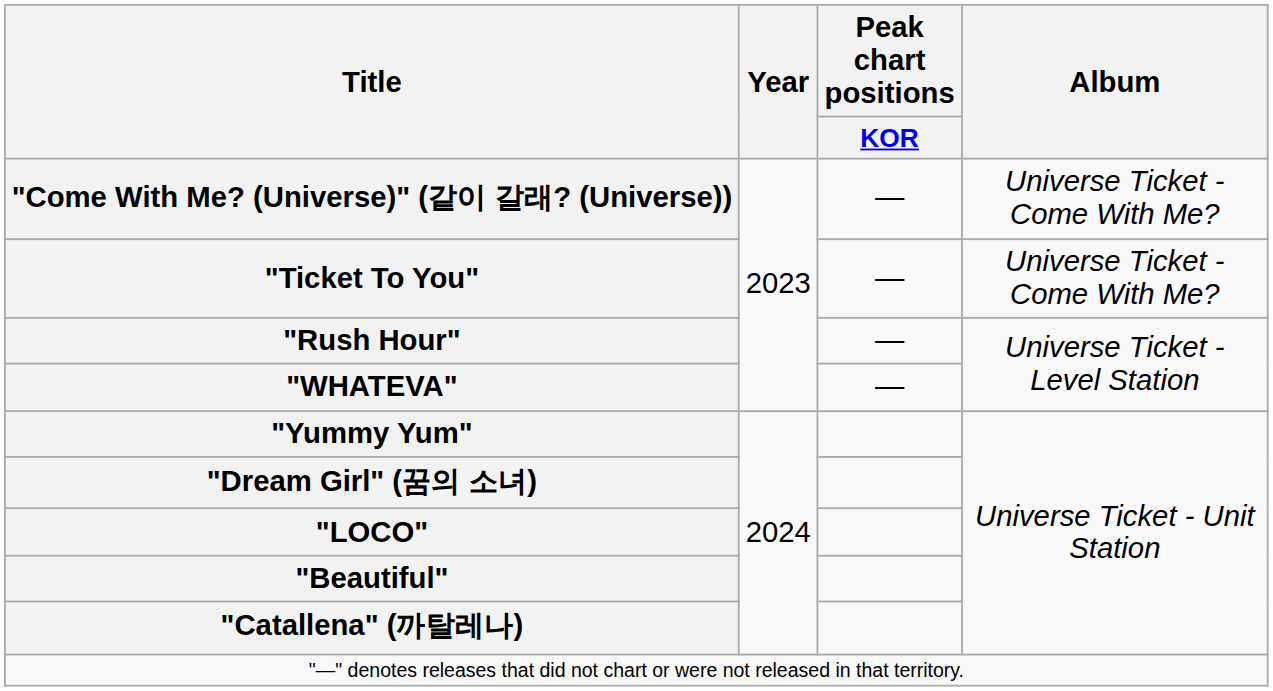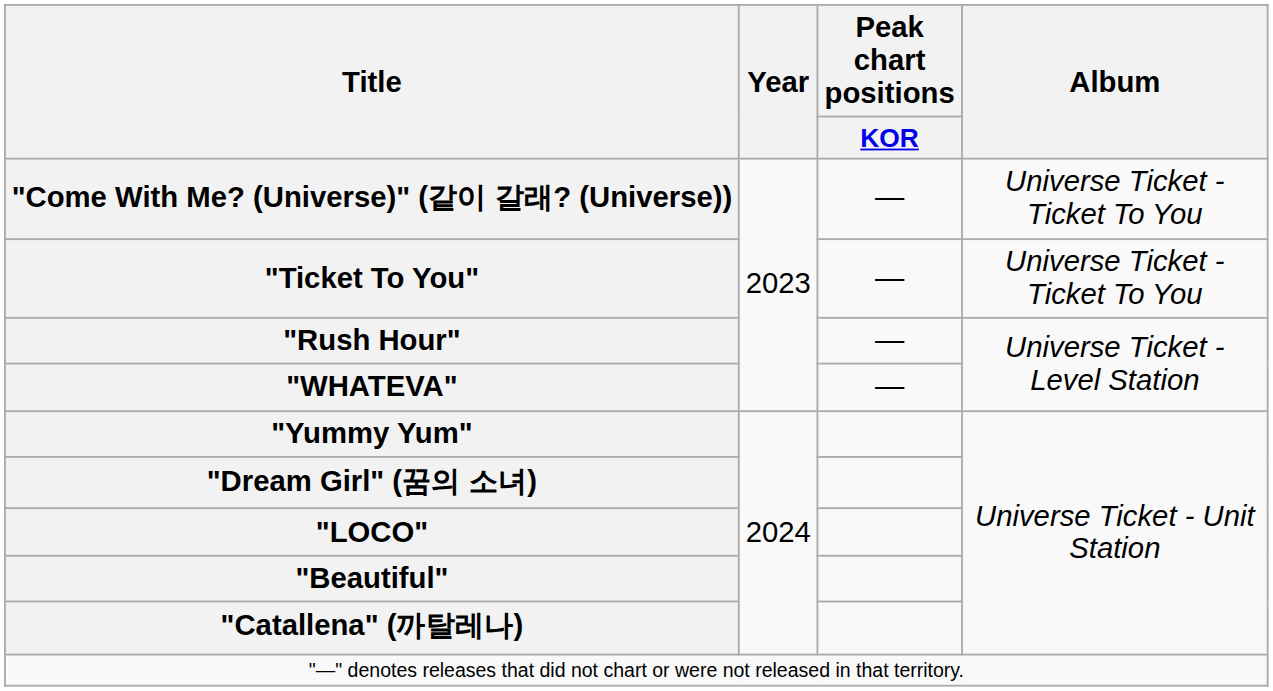 <table class="wikitable plainrowheaders" style="text-align:center">
 <tr>
 <th scope="col" rowspan="2">Title</th>
 <th scope="col" rowspan="2">Year</th>
 <th scope="col" colspan="1">Peak chart positions</th>
 <th scope="col" rowspan="2" style="width:10em">Album</th>
 </tr>
 <tr>
 <th scope="col" style="font-size:90%; width:5em"><a href='#'>KOR</a><br></th>
 </tr>
 <tr>
 <th scope="row">"Come With Me? (Universe)" (같이 갈래? (Universe))</th>
 <td rowspan="4">2023</td>
 <td>—</td>
-<td><em>Universe Ticket - Come With Me?</em></td>
+<td><em>Universe Ticket - Ticket To You</em></td>
 </tr>
 <tr>
 <th scope="row">"Ticket To You"</th>
 <td>—</td>
-<td><em>Universe Ticket - Come With Me?</em></td>
+<td><em>Universe Ticket - Ticket To You</em></td>
 </tr>
 <tr>
 <th scope="row">"Rush Hour"</th>
 <td>—</td>
 <td rowspan="2"><em>Universe Ticket - Level Station</em></td>
 </tr>
 <tr>
 <th scope="row">"WHATEVA"</th>
 <td>—</td>
 </tr>
 <tr>
 <th scope="row">"Yummy Yum"</th>
 <td rowspan="5">2024</td>
 <td></td>
 <td rowspan="5"><em> Universe Ticket - Unit Station</em></td>
 </tr>
 <tr>
 <th scope="row">"Dream Girl" (꿈의 소녀)</th>
 <td></td>
 </tr>
 <tr>
 <th scope="row">"LOCO"</th>
 <td></td>
 </tr>
 <tr>
 <th scope="row">"Beautiful"</th>
 <td></td>
 </tr>
 <tr>
 <th scope="row">"Catallena" (까탈레나)</th>
 <td></td>
 </tr>
 <tr>
 <td colspan="4" align="center" style="font-size:8pt">"—" denotes releases that did not chart or were not released in that territory.</td>
 </tr>
 </table>
